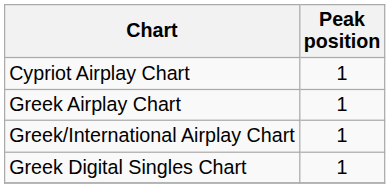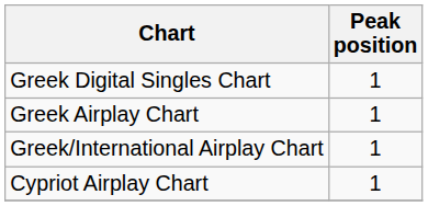 <table class="wikitable sortable">
 <tr>
 <th>Chart</th>
 <th>Peak<br>position</th>
 </tr>
 <tr>
-<td>Cypriot Airplay Chart</td>
+<td>Greek Digital Singles Chart</td>
 <td align="center">1</td>
 </tr>
 <tr>
 <td>Greek Airplay Chart</td>
 <td align="center">1</td>
 </tr>
 <tr>
 <td>Greek/International Airplay Chart</td>
 <td align="center">1</td>
 </tr>
 <tr>
-<td>Greek Digital Singles Chart</td>
+<td>Cypriot Airplay Chart</td>
 <td align="center">1</td>
 </tr>
 <tr>
 </tr>
 </table>
